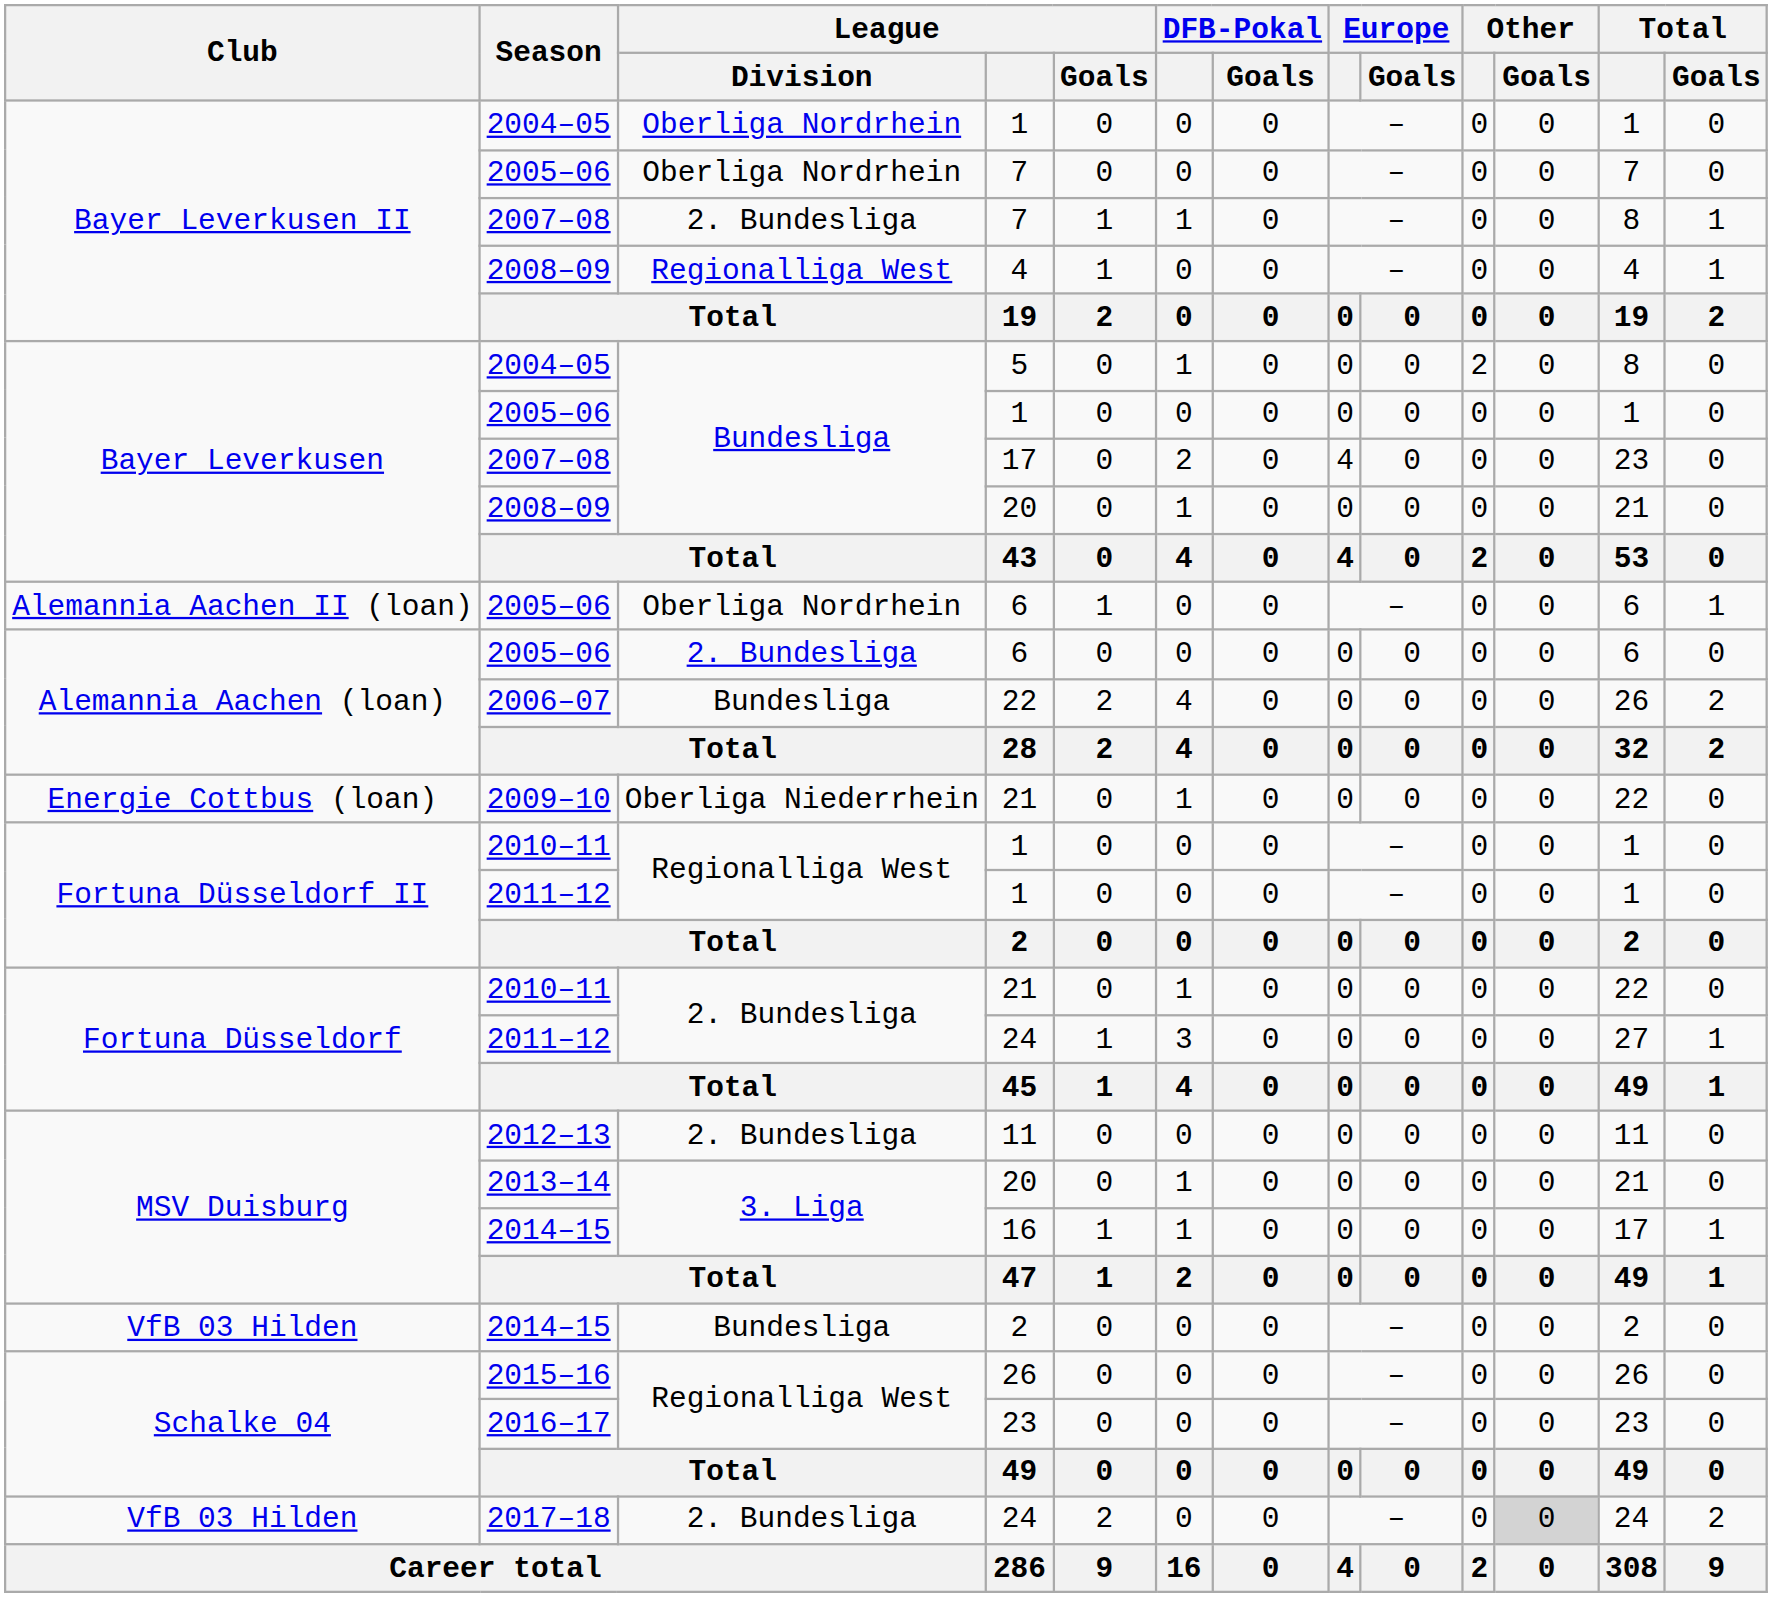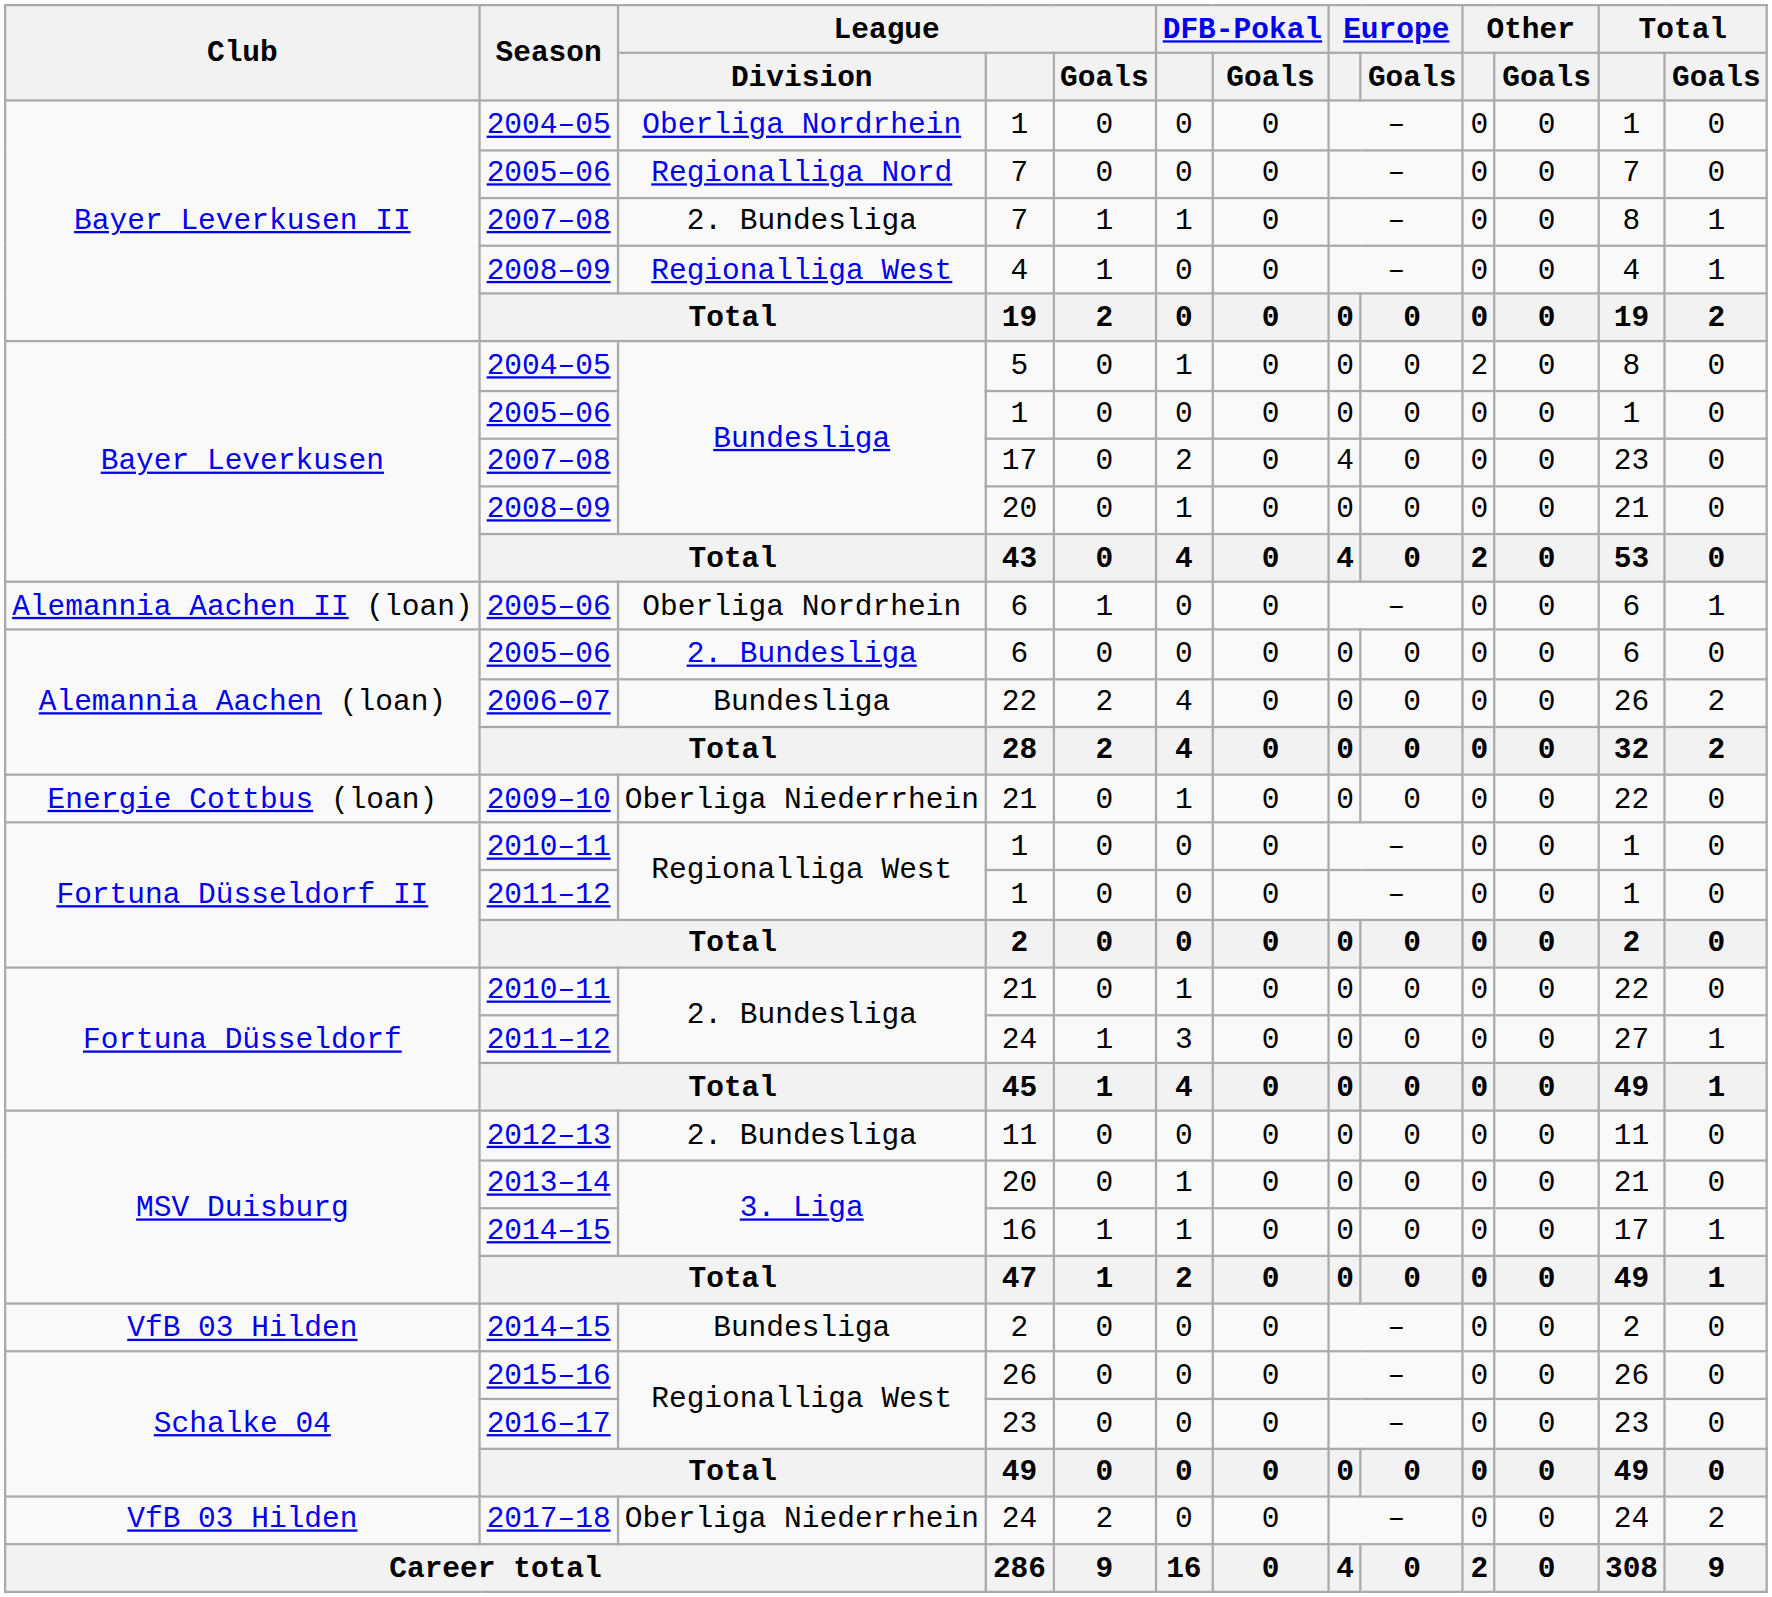 <table class="wikitable" style="text-align:center">
 <tr>
 <th rowspan="2">Club</th>
 <th rowspan="2">Season</th>
 <th colspan="3">League</th>
 <th colspan="2"><a href='#'>DFB-Pokal</a></th>
 <th colspan="2"><a href='#'>Europe</a></th>
 <th colspan="2">Other</th>
 <th colspan="2">Total</th>
 </tr>
 <tr>
 <th>Division</th>
 <th></th>
 <th>Goals</th>
 <th></th>
 <th>Goals</th>
 <th></th>
 <th>Goals</th>
 <th></th>
 <th>Goals</th>
 <th></th>
 <th>Goals</th>
 </tr>
 <tr>
 <td rowspan="5"><a href='#'>Bayer Leverkusen II</a></td>
 <td><a href='#'>2004–05</a></td>
 <td><a href='#'>Oberliga Nordrhein</a></td>
 <td>1</td>
 <td>0</td>
 <td>0</td>
 <td>0</td>
 <td colspan="2">–</td>
 <td>0</td>
 <td>0</td>
 <td>1</td>
 <td>0</td>
 </tr>
 <tr>
 <td><a href='#'>2005–06</a></td>
-<td>Oberliga Nordrhein</td>
+<td><a href='#'>Regionalliga Nord</a></td>
 <td>7</td>
 <td>0</td>
 <td>0</td>
 <td>0</td>
 <td colspan="2">–</td>
 <td>0</td>
 <td>0</td>
 <td>7</td>
 <td>0</td>
 </tr>
 <tr>
 <td><a href='#'>2007–08</a></td>
 <td>2. Bundesliga</td>
 <td>7</td>
 <td>1</td>
 <td>1</td>
 <td>0</td>
 <td colspan="2">–</td>
 <td>0</td>
 <td>0</td>
 <td>8</td>
 <td>1</td>
 </tr>
 <tr>
 <td><a href='#'>2008–09</a></td>
 <td><a href='#'>Regionalliga West</a></td>
 <td>4</td>
 <td>1</td>
 <td>0</td>
 <td>0</td>
 <td colspan="2">–</td>
 <td>0</td>
 <td>0</td>
 <td>4</td>
 <td>1</td>
 </tr>
 <tr>
 <th colspan="2">Total</th>
 <th>19</th>
 <th>2</th>
 <th>0</th>
 <th>0</th>
 <th>0</th>
 <th>0</th>
 <th>0</th>
 <th>0</th>
 <th>19</th>
 <th>2</th>
 </tr>
 <tr>
 <td rowspan="5"><a href='#'>Bayer Leverkusen</a></td>
 <td><a href='#'>2004–05</a></td>
 <td rowspan="4"><a href='#'>Bundesliga</a></td>
 <td>5</td>
 <td>0</td>
 <td>1</td>
 <td>0</td>
 <td>0</td>
 <td>0</td>
 <td>2</td>
 <td>0</td>
 <td>8</td>
 <td>0</td>
 </tr>
 <tr>
 <td><a href='#'>2005–06</a></td>
 <td>1</td>
 <td>0</td>
 <td>0</td>
 <td>0</td>
 <td>0</td>
 <td>0</td>
 <td>0</td>
 <td>0</td>
 <td>1</td>
 <td>0</td>
 </tr>
 <tr>
 <td><a href='#'>2007–08</a></td>
 <td>17</td>
 <td>0</td>
 <td>2</td>
 <td>0</td>
 <td>4</td>
 <td>0</td>
 <td>0</td>
 <td>0</td>
 <td>23</td>
 <td>0</td>
 </tr>
 <tr>
 <td><a href='#'>2008–09</a></td>
 <td>20</td>
 <td>0</td>
 <td>1</td>
 <td>0</td>
 <td>0</td>
 <td>0</td>
 <td>0</td>
 <td>0</td>
 <td>21</td>
 <td>0</td>
 </tr>
 <tr>
 <th colspan="2">Total</th>
 <th>43</th>
 <th>0</th>
 <th>4</th>
 <th>0</th>
 <th>4</th>
 <th>0</th>
 <th>2</th>
 <th>0</th>
 <th>53</th>
 <th>0</th>
 </tr>
 <tr>
 <td><a href='#'>Alemannia Aachen II</a> (loan)</td>
 <td><a href='#'>2005–06</a></td>
 <td>Oberliga Nordrhein</td>
 <td>6</td>
 <td>1</td>
 <td>0</td>
 <td>0</td>
 <td colspan="2">–</td>
 <td>0</td>
 <td>0</td>
 <td>6</td>
 <td>1</td>
 </tr>
 <tr>
 <td rowspan="3"><a href='#'>Alemannia Aachen</a> (loan)</td>
 <td><a href='#'>2005–06</a></td>
 <td><a href='#'>2. Bundesliga</a></td>
 <td>6</td>
 <td>0</td>
 <td>0</td>
 <td>0</td>
 <td>0</td>
 <td>0</td>
 <td>0</td>
 <td>0</td>
 <td>6</td>
 <td>0</td>
 </tr>
 <tr>
 <td><a href='#'>2006–07</a></td>
 <td>Bundesliga</td>
 <td>22</td>
 <td>2</td>
 <td>4</td>
 <td>0</td>
 <td>0</td>
 <td>0</td>
 <td>0</td>
 <td>0</td>
 <td>26</td>
 <td>2</td>
 </tr>
 <tr>
 <th colspan="2">Total</th>
 <th>28</th>
 <th>2</th>
 <th>4</th>
 <th>0</th>
 <th>0</th>
 <th>0</th>
 <th>0</th>
 <th>0</th>
 <th>32</th>
 <th>2</th>
 </tr>
 <tr>
 <td><a href='#'>Energie Cottbus</a> (loan)</td>
 <td><a href='#'>2009–10</a></td>
 <td>Oberliga Niederrhein</td>
 <td>21</td>
 <td>0</td>
 <td>1</td>
 <td>0</td>
 <td>0</td>
 <td>0</td>
 <td>0</td>
 <td>0</td>
 <td>22</td>
 <td>0</td>
 </tr>
 <tr>
 <td rowspan="3"><a href='#'>Fortuna Düsseldorf II</a></td>
 <td><a href='#'>2010–11</a></td>
 <td rowspan="2">Regionalliga West</td>
 <td>1</td>
 <td>0</td>
 <td>0</td>
 <td>0</td>
 <td colspan="2">–</td>
 <td>0</td>
 <td>0</td>
 <td>1</td>
 <td>0</td>
 </tr>
 <tr>
 <td><a href='#'>2011–12</a></td>
 <td>1</td>
 <td>0</td>
 <td>0</td>
 <td>0</td>
 <td colspan="2">–</td>
 <td>0</td>
 <td>0</td>
 <td>1</td>
 <td>0</td>
 </tr>
 <tr>
 <th colspan="2">Total</th>
 <th>2</th>
 <th>0</th>
 <th>0</th>
 <th>0</th>
 <th>0</th>
 <th>0</th>
 <th>0</th>
 <th>0</th>
 <th>2</th>
 <th>0</th>
 </tr>
 <tr>
 <td rowspan="3"><a href='#'>Fortuna Düsseldorf</a></td>
 <td><a href='#'>2010–11</a></td>
 <td rowspan="2">2. Bundesliga</td>
 <td>21</td>
 <td>0</td>
 <td>1</td>
 <td>0</td>
 <td>0</td>
 <td>0</td>
 <td>0</td>
 <td>0</td>
 <td>22</td>
 <td>0</td>
 </tr>
 <tr>
 <td><a href='#'>2011–12</a></td>
 <td>24</td>
 <td>1</td>
 <td>3</td>
 <td>0</td>
 <td>0</td>
 <td>0</td>
 <td>0</td>
 <td>0</td>
 <td>27</td>
 <td>1</td>
 </tr>
 <tr>
 <th colspan="2">Total</th>
 <th>45</th>
 <th>1</th>
 <th>4</th>
 <th>0</th>
 <th>0</th>
 <th>0</th>
 <th>0</th>
 <th>0</th>
 <th>49</th>
 <th>1</th>
 </tr>
 <tr>
 <td rowspan="4"><a href='#'>MSV Duisburg</a></td>
 <td><a href='#'>2012–13</a></td>
 <td>2. Bundesliga</td>
 <td>11</td>
 <td>0</td>
 <td>0</td>
 <td>0</td>
 <td>0</td>
 <td>0</td>
 <td>0</td>
 <td>0</td>
 <td>11</td>
 <td>0</td>
 </tr>
 <tr>
 <td><a href='#'>2013–14</a></td>
 <td rowspan="2"><a href='#'>3. Liga</a></td>
 <td>20</td>
 <td>0</td>
 <td>1</td>
 <td>0</td>
 <td>0</td>
 <td>0</td>
 <td>0</td>
 <td>0</td>
 <td>21</td>
 <td>0</td>
 </tr>
 <tr>
 <td><a href='#'>2014–15</a></td>
 <td>16</td>
 <td>1</td>
 <td>1</td>
 <td>0</td>
 <td>0</td>
 <td>0</td>
 <td>0</td>
 <td>0</td>
 <td>17</td>
 <td>1</td>
 </tr>
 <tr>
 <th colspan="2">Total</th>
 <th>47</th>
 <th>1</th>
 <th>2</th>
 <th>0</th>
 <th>0</th>
 <th>0</th>
 <th>0</th>
 <th>0</th>
 <th>49</th>
 <th>1</th>
 </tr>
 <tr>
 <td><a href='#'>VfB 03 Hilden</a></td>
 <td><a href='#'>2014–15</a></td>
 <td>Bundesliga</td>
 <td>2</td>
 <td>0</td>
 <td>0</td>
 <td>0</td>
 <td colspan="2">–</td>
 <td>0</td>
 <td>0</td>
 <td>2</td>
 <td>0</td>
 </tr>
 <tr>
 <td rowspan="3"><a href='#'>Schalke 04</a></td>
 <td><a href='#'>2015–16</a></td>
 <td rowspan="2">Regionalliga West</td>
 <td>26</td>
 <td>0</td>
 <td>0</td>
 <td>0</td>
 <td colspan="2">–</td>
 <td>0</td>
 <td>0</td>
 <td>26</td>
 <td>0</td>
 </tr>
 <tr>
 <td><a href='#'>2016–17</a></td>
 <td>23</td>
 <td>0</td>
 <td>0</td>
 <td>0</td>
 <td colspan="2">–</td>
 <td>0</td>
 <td>0</td>
 <td>23</td>
 <td>0</td>
 </tr>
 <tr>
 <th colspan="2">Total</th>
 <th>49</th>
 <th>0</th>
 <th>0</th>
 <th>0</th>
 <th>0</th>
 <th>0</th>
 <th>0</th>
 <th>0</th>
 <th>49</th>
 <th>0</th>
 </tr>
 <tr>
 <td><a href='#'>VfB 03 Hilden</a></td>
 <td><a href='#'>2017–18</a></td>
-<td>2. Bundesliga</td>
+<td>Oberliga Niederrhein</td>
 <td>24</td>
 <td>2</td>
 <td>0</td>
 <td>0</td>
 <td colspan="2">–</td>
 <td>0</td>
-<td style="background: lightgrey;">0</td>
+<td>0</td>
 <td>24</td>
 <td>2</td>
 </tr>
 <tr>
 <th colspan="3">Career total</th>
 <th>286</th>
 <th>9</th>
 <th>16</th>
 <th>0</th>
 <th>4</th>
 <th>0</th>
 <th>2</th>
 <th>0</th>
 <th>308</th>
 <th>9</th>
 </tr>
 </table>
